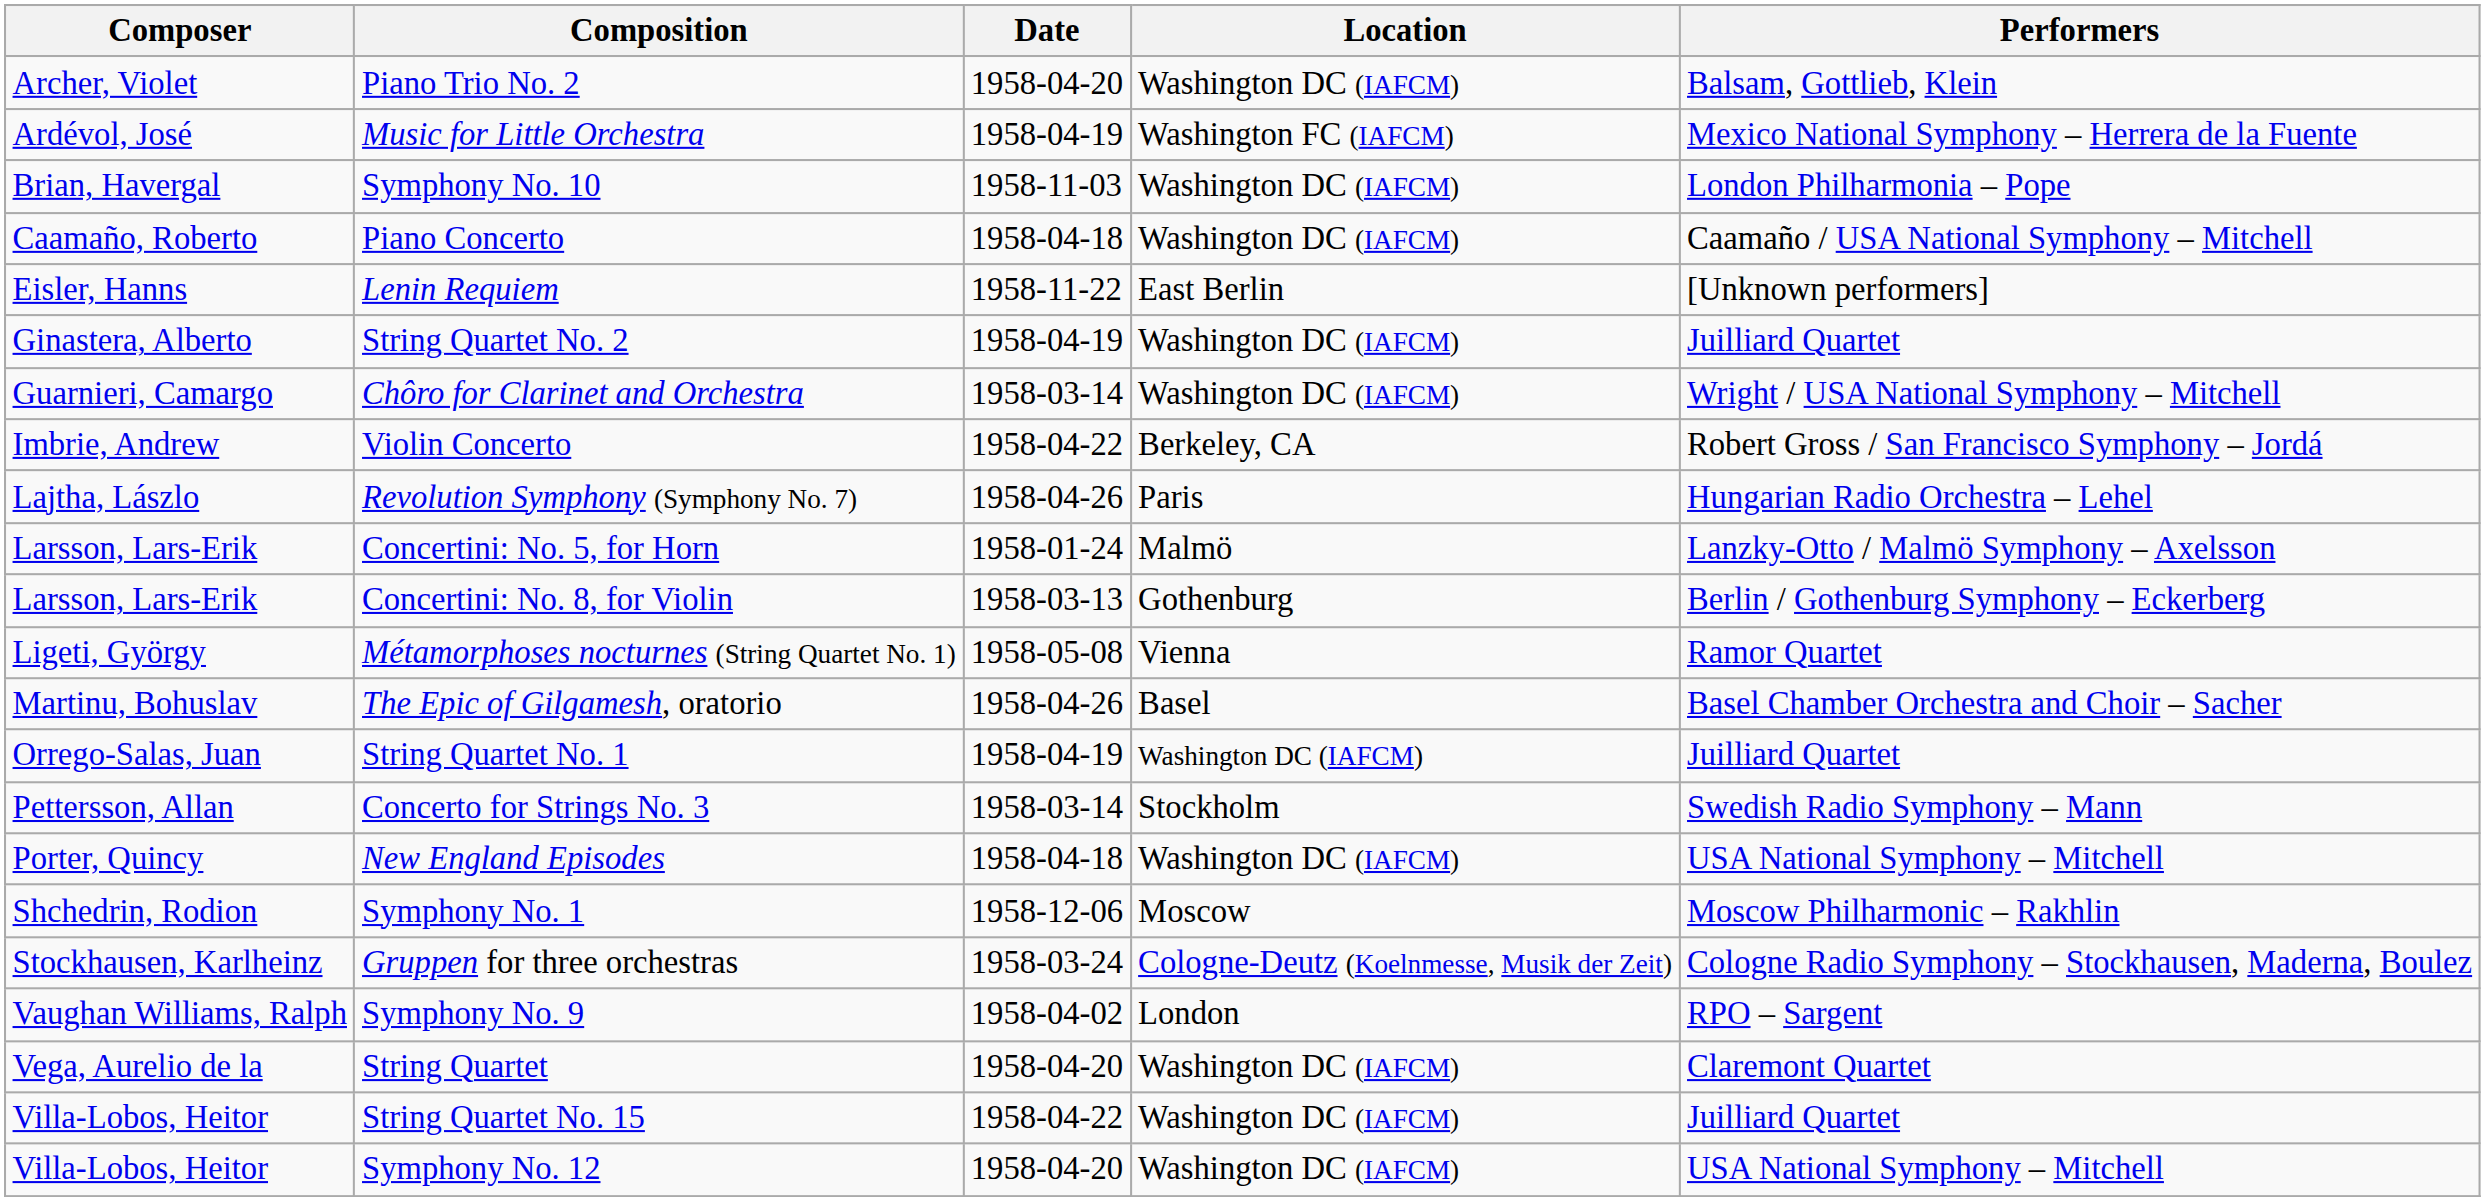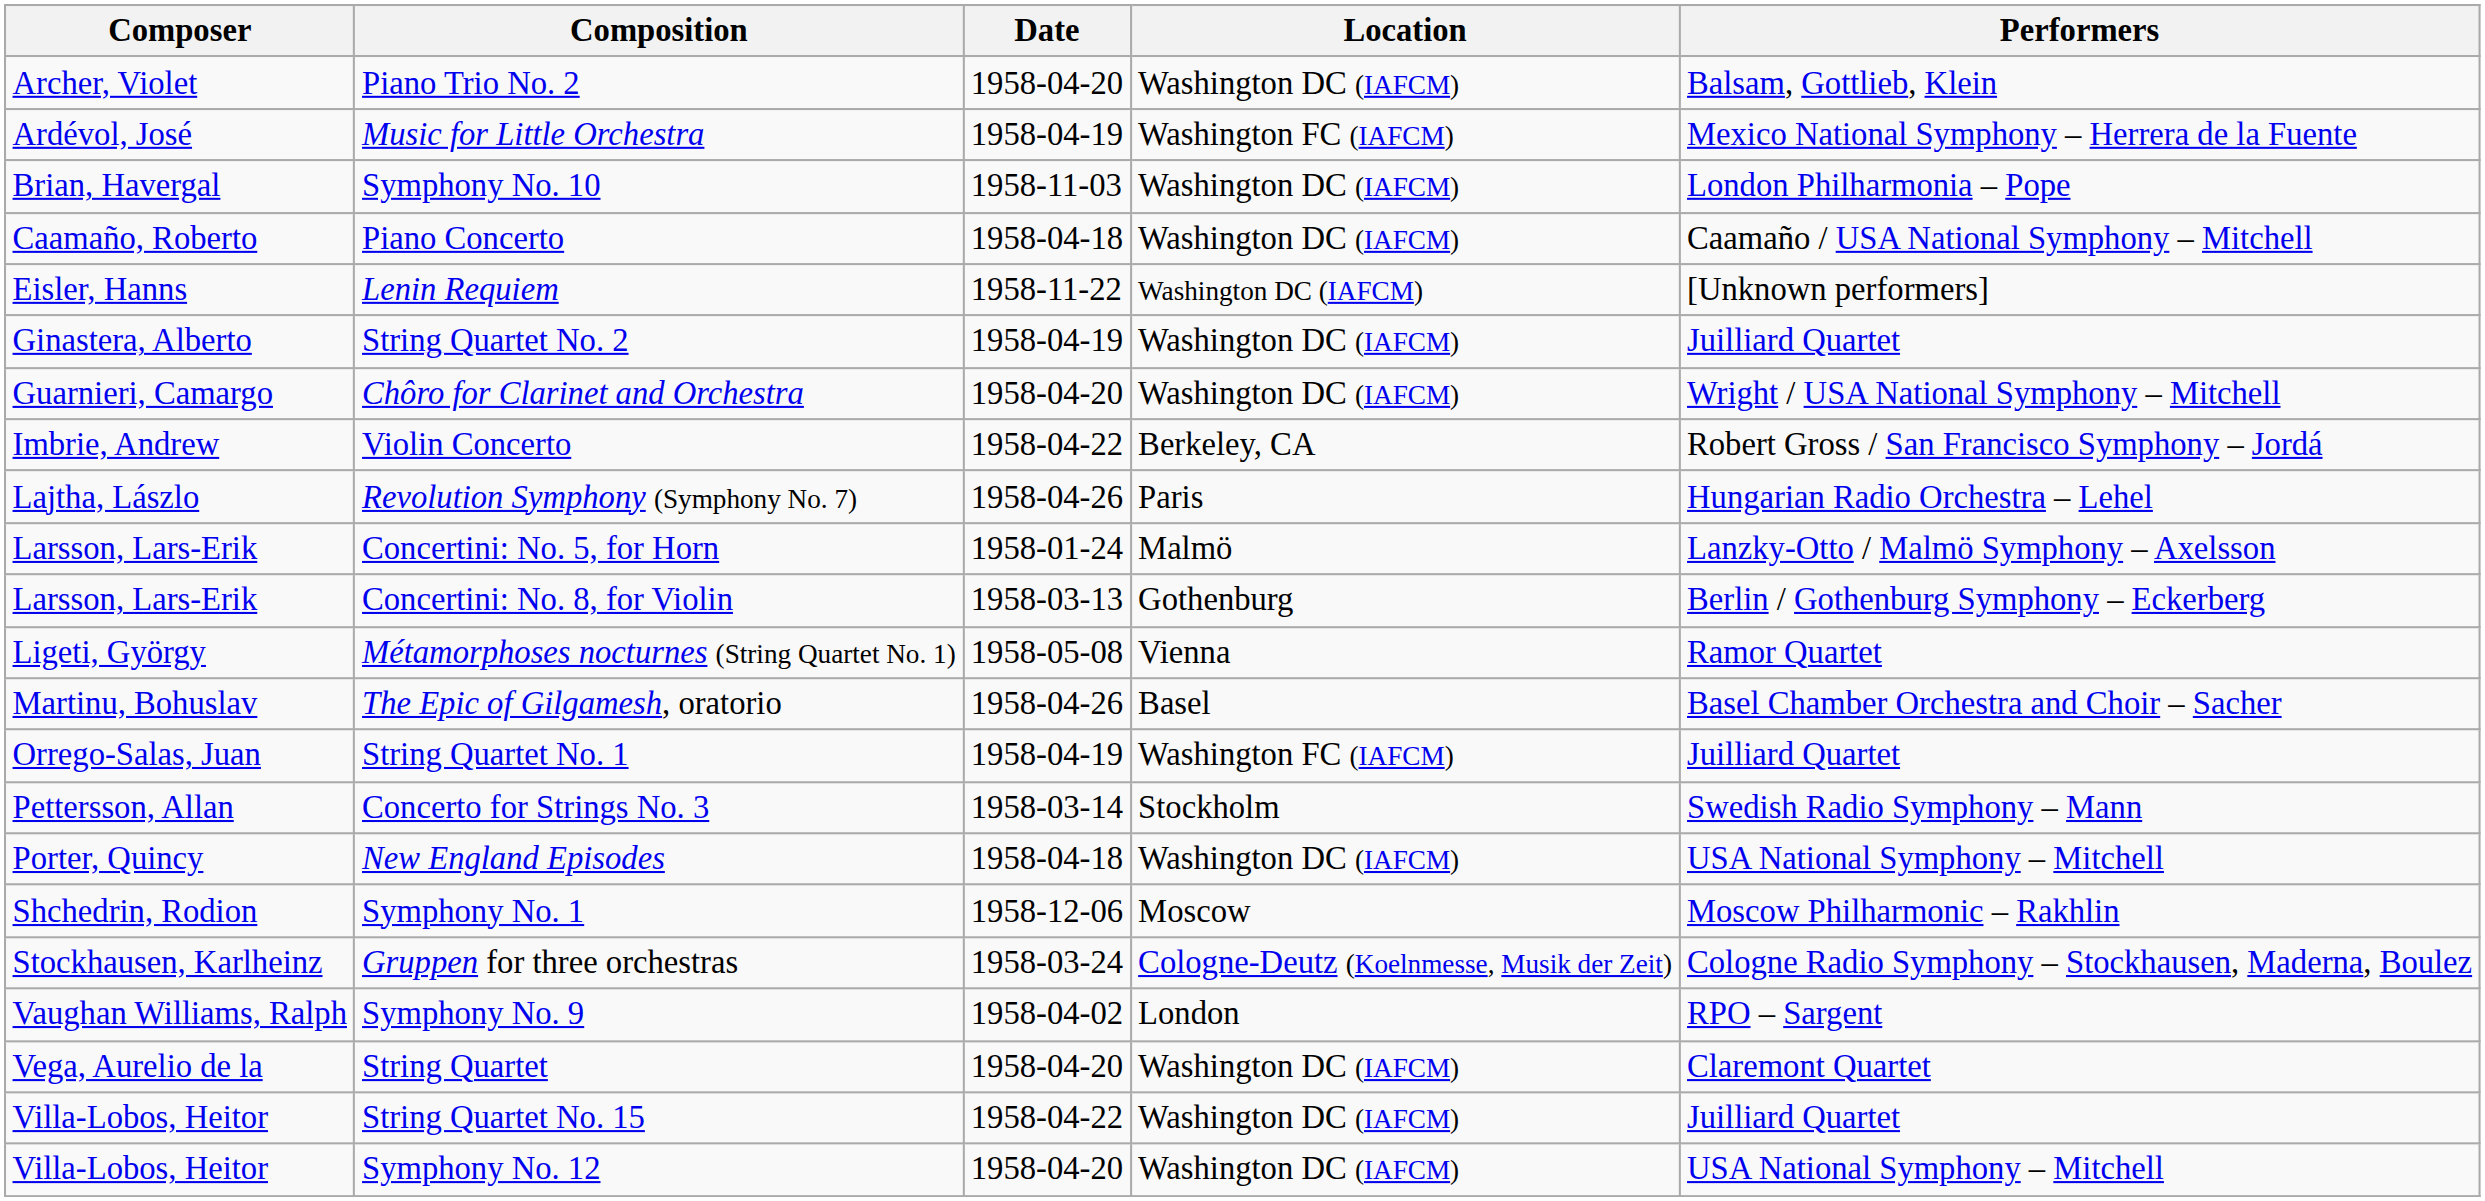 <table class="wikitable sortable">
 <tr>
 <th>Composer</th>
 <th>Composition</th>
 <th>Date</th>
 <th>Location</th>
 <th>Performers</th>
 </tr>
 <tr>
 <td><a href='#'>Archer, Violet</a></td>
 <td><a href='#'>Piano Trio No. 2</a></td>
 <td>1958-04-20</td>
 <td> Washington DC <small>(<a href='#'>IAFCM</a>)</small></td>
 <td><a href='#'>Balsam</a>, <a href='#'>Gottlieb</a>, <a href='#'>Klein</a></td>
 </tr>
 <tr>
 <td><a href='#'>Ardévol, José</a></td>
 <td><em><a href='#'>Music for Little Orchestra</a></em></td>
 <td>1958-04-19</td>
 <td> Washington FC <small>(<a href='#'>IAFCM</a>)</small></td>
 <td><a href='#'>Mexico National Symphony</a> – <a href='#'>Herrera de la Fuente</a></td>
 </tr>
 <tr>
 <td><a href='#'>Brian, Havergal</a></td>
 <td><a href='#'>Symphony No. 10</a></td>
 <td>1958-11-03</td>
 <td> Washington DC <small>(<a href='#'>IAFCM</a>)</small></td>
 <td><a href='#'>London Philharmonia</a> – <a href='#'>Pope</a></td>
 </tr>
 <tr>
 <td><a href='#'>Caamaño, Roberto</a></td>
 <td><a href='#'>Piano Concerto</a></td>
 <td>1958-04-18</td>
 <td> Washington DC <small>(<a href='#'>IAFCM</a>)</small></td>
 <td>Caamaño / <a href='#'>USA National Symphony</a> – <a href='#'>Mitchell</a></td>
 </tr>
 <tr>
 <td><a href='#'>Eisler, Hanns</a></td>
 <td><em><a href='#'>Lenin Requiem</a></em></td>
 <td>1958-11-22</td>
-<td> East Berlin </td>
+<td><small> Washington DC (<a href='#'>IAFCM</a>)</small></td>
 <td>[Unknown performers]</td>
 </tr>
 <tr>
 <td><a href='#'>Ginastera, Alberto</a></td>
 <td><a href='#'>String Quartet No. 2</a></td>
 <td>1958-04-19</td>
 <td> Washington DC <small>(<a href='#'>IAFCM</a>)</small></td>
 <td><a href='#'>Juilliard Quartet</a></td>
 </tr>
 <tr>
 <td><a href='#'>Guarnieri, Camargo</a></td>
 <td><em><a href='#'>Chôro for Clarinet and Orchestra</a></em></td>
-<td>1958-03-14</td>
+<td>1958-04-20</td>
 <td> Washington DC <small>(<a href='#'>IAFCM</a>)</small></td>
 <td><a href='#'>Wright</a> / <a href='#'>USA National Symphony</a> – <a href='#'>Mitchell</a></td>
 </tr>
 <tr>
 <td><a href='#'>Imbrie, Andrew</a></td>
 <td><a href='#'>Violin Concerto</a></td>
 <td>1958-04-22</td>
 <td> Berkeley, CA</td>
 <td>Robert Gross / <a href='#'>San Francisco Symphony</a> – <a href='#'>Jordá</a></td>
 </tr>
 <tr>
 <td><a href='#'>Lajtha, Lászlo</a></td>
 <td><a href='#'><em>Revolution Symphony</em></a> <small>(Symphony No. 7)</small></td>
 <td>1958-04-26</td>
 <td> Paris</td>
 <td><a href='#'>Hungarian Radio Orchestra</a> – <a href='#'>Lehel</a></td>
 </tr>
 <tr>
 <td><a href='#'>Larsson, Lars-Erik</a></td>
 <td><a href='#'>Concertini: No. 5, for Horn</a></td>
 <td>1958-01-24</td>
 <td> Malmö</td>
 <td><a href='#'>Lanzky-Otto</a> / <a href='#'>Malmö Symphony</a> – <a href='#'>Axelsson</a></td>
 </tr>
 <tr>
 <td><a href='#'>Larsson, Lars-Erik</a></td>
 <td><a href='#'>Concertini: No. 8, for Violin</a></td>
 <td>1958-03-13</td>
 <td> Gothenburg</td>
 <td><a href='#'>Berlin</a> / <a href='#'>Gothenburg Symphony</a> – <a href='#'>Eckerberg</a></td>
 </tr>
 <tr>
 <td><a href='#'>Ligeti, György</a></td>
 <td><a href='#'><em>Métamorphoses nocturnes</em></a> <small>(String Quartet No. 1)</small></td>
 <td>1958-05-08</td>
 <td> Vienna</td>
 <td><a href='#'>Ramor Quartet</a></td>
 </tr>
 <tr>
 <td><a href='#'>Martinu, Bohuslav</a></td>
 <td><em><a href='#'>The Epic of Gilgamesh</a></em>, oratorio</td>
 <td>1958-04-26</td>
 <td> Basel</td>
 <td><a href='#'>Basel Chamber Orchestra and Choir</a> – <a href='#'>Sacher</a></td>
 </tr>
 <tr>
 <td><a href='#'>Orrego-Salas, Juan</a></td>
 <td><a href='#'>String Quartet No. 1</a></td>
 <td>1958-04-19</td>
-<td><small> Washington DC (<a href='#'>IAFCM</a>)</small></td>
+<td> Washington FC <small>(<a href='#'>IAFCM</a>)</small></td>
 <td><a href='#'>Juilliard Quartet</a></td>
 </tr>
 <tr>
 <td><a href='#'>Pettersson, Allan</a></td>
 <td><a href='#'>Concerto for Strings No. 3</a></td>
 <td>1958-03-14</td>
 <td> Stockholm</td>
 <td><a href='#'>Swedish Radio Symphony</a> – <a href='#'>Mann</a></td>
 </tr>
 <tr>
 <td><a href='#'>Porter, Quincy</a></td>
 <td><em><a href='#'>New England Episodes</a></em></td>
 <td>1958-04-18</td>
 <td> Washington DC <small>(<a href='#'>IAFCM</a>)</small></td>
 <td><a href='#'>USA National Symphony</a> – <a href='#'>Mitchell</a></td>
 </tr>
 <tr>
 <td><a href='#'>Shchedrin, Rodion</a></td>
 <td><a href='#'>Symphony No. 1</a></td>
 <td>1958-12-06</td>
 <td> Moscow</td>
 <td><a href='#'>Moscow Philharmonic</a> – <a href='#'>Rakhlin</a></td>
 </tr>
 <tr>
 <td><a href='#'>Stockhausen, Karlheinz</a></td>
 <td><em><a href='#'>Gruppen</a></em> for three orchestras</td>
 <td>1958-03-24</td>
 <td> <a href='#'>Cologne-Deutz</a> <small>(<a href='#'>Koelnmesse</a>, <a href='#'>Musik der Zeit</a>)</small></td>
 <td><span><a href='#'>Cologne Radio Symphony</a> – <a href='#'>Stockhausen</a>, <a href='#'>Maderna</a>, <a href='#'>Boulez</a></span></td>
 </tr>
 <tr>
 <td><a href='#'>Vaughan Williams, Ralph</a></td>
 <td><a href='#'>Symphony No. 9</a></td>
 <td>1958-04-02</td>
 <td>London</td>
 <td><a href='#'>RPO</a> – <a href='#'>Sargent</a></td>
 </tr>
 <tr>
 <td><a href='#'>Vega, Aurelio de la</a></td>
 <td><a href='#'>String Quartet</a></td>
 <td>1958-04-20</td>
 <td> Washington DC <small>(<a href='#'>IAFCM</a>)</small></td>
 <td><a href='#'>Claremont Quartet</a></td>
 </tr>
 <tr>
 <td><a href='#'>Villa-Lobos, Heitor</a></td>
 <td><a href='#'>String Quartet No. 15</a></td>
 <td>1958-04-22</td>
 <td> Washington DC <small>(<a href='#'>IAFCM</a>)</small></td>
 <td><a href='#'>Juilliard Quartet</a></td>
 </tr>
 <tr>
 <td><a href='#'>Villa-Lobos, Heitor</a></td>
 <td><a href='#'>Symphony No. 12</a></td>
 <td>1958-04-20</td>
 <td> Washington DC <small>(<a href='#'>IAFCM</a>)</small></td>
 <td><a href='#'>USA National Symphony</a> – <a href='#'>Mitchell</a></td>
 </tr>
 <tr>
 </tr>
 </table>
